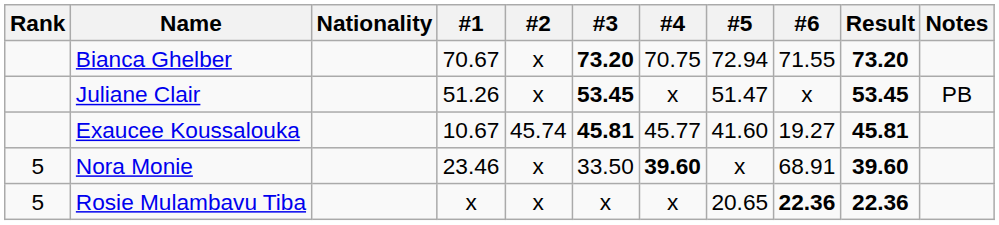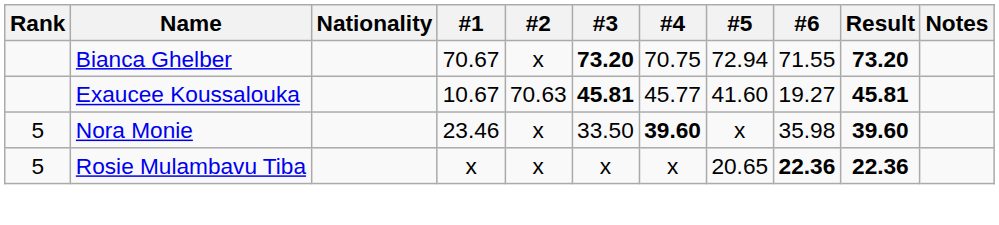 <table class="wikitable sortable" style="text-align:center;font-size:95%">
 <tr>
 <th>Rank</th>
 <th>Name</th>
 <th>Nationality</th>
 <th>#1</th>
 <th>#2</th>
 <th>#3</th>
 <th>#4</th>
 <th>#5</th>
 <th>#6</th>
 <th>Result</th>
 <th>Notes</th>
 </tr>
 <tr>
 <td></td>
 <td align=left><a href='#'>Bianca Ghelber</a></td>
 <td align=left></td>
 <td>70.67</td>
 <td>x</td>
 <td><strong>73.20</strong></td>
 <td>70.75</td>
 <td>72.94</td>
 <td>71.55</td>
 <td><strong>73.20</strong></td>
 <td></td>
 </tr>
 <tr>
 <td></td>
-<td align=left><a href='#'>Juliane Clair</a></td>
-<td align=left></td>
-<td>51.26</td>
-<td>x</td>
-<td><strong>53.45</strong></td>
-<td>x</td>
-<td>51.47</td>
-<td>x</td>
-<td><strong>53.45</strong></td>
-<td>PB</td>
-</tr>
-<tr>
-<td></td>
 <td align=left><a href='#'>Exaucee Koussalouka</a></td>
 <td align=left></td>
 <td>10.67</td>
-<td>45.74</td>
+<td>70.63</td>
 <td><strong>45.81</strong></td>
 <td>45.77</td>
 <td>41.60</td>
 <td>19.27</td>
 <td><strong>45.81</strong></td>
 <td></td>
 </tr>
 <tr>
 <td>5</td>
 <td align=left><a href='#'>Nora Monie</a></td>
 <td align=left></td>
 <td>23.46</td>
 <td>x</td>
 <td>33.50</td>
 <td><strong>39.60</strong></td>
 <td>x</td>
-<td>68.91</td>
+<td>35.98</td>
 <td><strong>39.60</strong></td>
 <td></td>
 </tr>
 <tr>
 <td>5</td>
 <td align=left><a href='#'>Rosie Mulambavu Tiba</a></td>
 <td align=left></td>
 <td>x</td>
 <td>x</td>
 <td>x</td>
 <td>x</td>
 <td>20.65</td>
 <td><strong>22.36</strong></td>
 <td><strong>22.36</strong></td>
 <td></td>
 </tr>
 </table>
